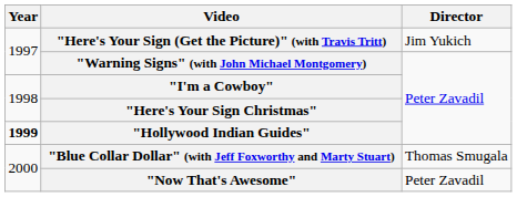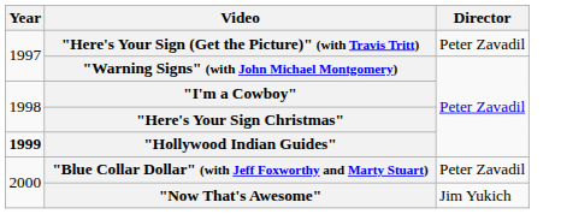 <table class="wikitable plainrowheaders">
 <tr>
 <th>Year</th>
 <th style="width:24em;">Video</th>
 <th>Director</th>
 </tr>
 <tr>
 <td rowspan="2">1997</td>
 <th scope="row">"Here's Your Sign (Get the Picture)" <small>(with <a href='#'>Travis Tritt</a>)</small></th>
-<td>Jim Yukich</td>
+<td>Peter Zavadil</td>
 </tr>
 <tr>
 <th scope="row">"Warning Signs" <small>(with <a href='#'>John Michael Montgomery</a>)</small></th>
 <td rowspan="4"><a href='#'>Peter Zavadil</a></td>
 </tr>
 <tr>
 <td rowspan="2">1998</td>
 <th scope="row">"I'm a Cowboy"</th>
 </tr>
 <tr>
 <th scope="row">"Here's Your Sign Christmas"</th>
 </tr>
 <tr>
 <td><strong>1999</strong></td>
 <th scope="row">"Hollywood Indian Guides"</th>
 </tr>
 <tr>
 <td rowspan="2">2000</td>
 <th scope="row">"Blue Collar Dollar" <small>(with <a href='#'>Jeff Foxworthy</a> and <a href='#'>Marty Stuart</a>)</small></th>
-<td>Thomas Smugala</td>
+<td>Peter Zavadil</td>
 </tr>
 <tr>
 <th scope="row">"Now That's Awesome"</th>
-<td>Peter Zavadil</td>
+<td>Jim Yukich</td>
 </tr>
 </table>
